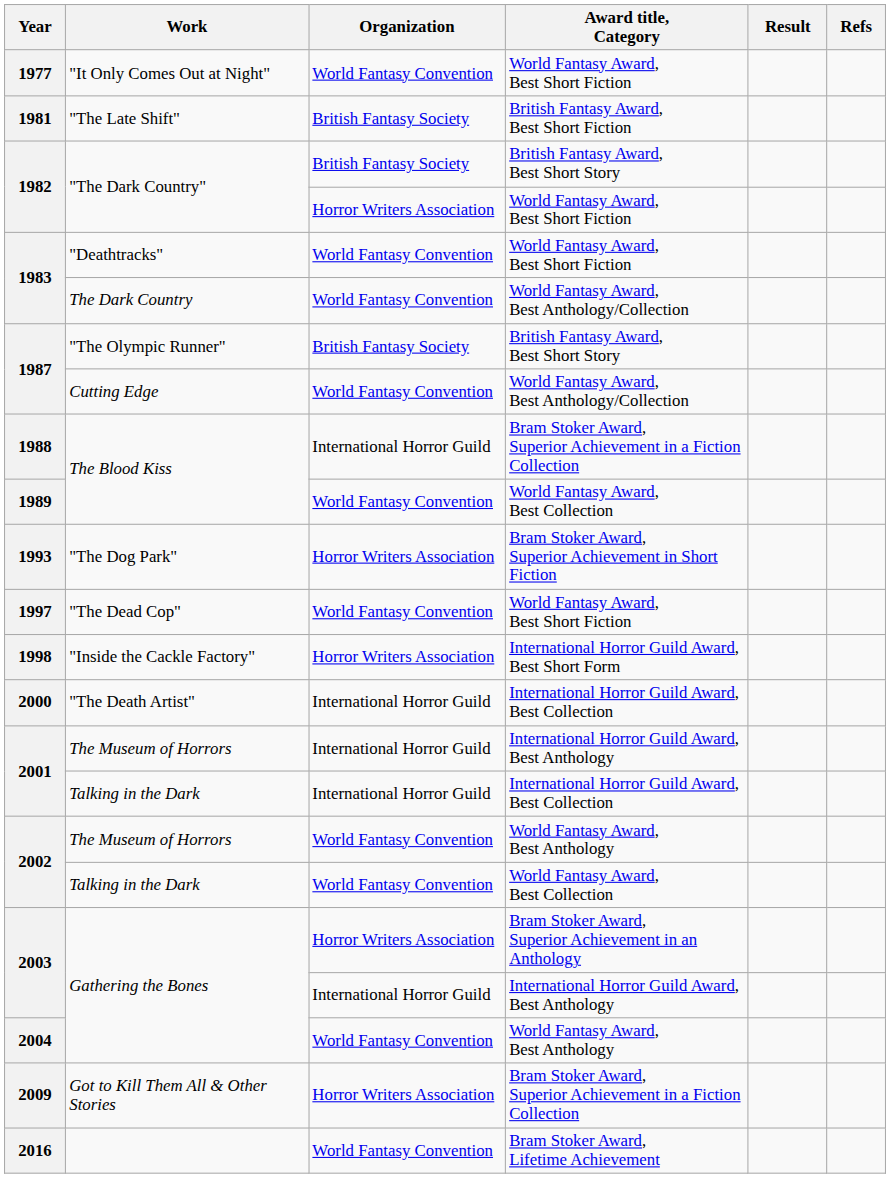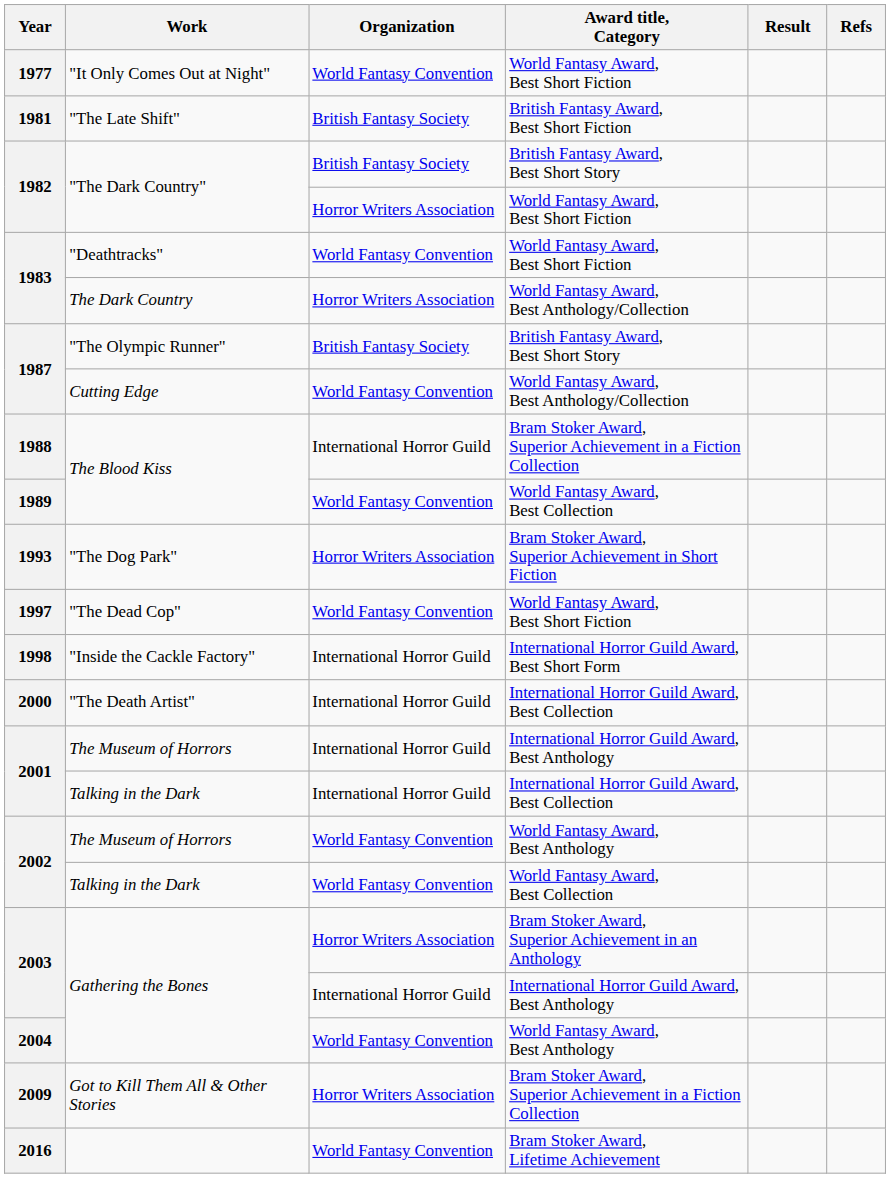 <table class="wikitable" style="width:95%;" cellpadding="5">
 <tr>
 <th scope="col" style="width:30px;">Year</th>
 <th scope="col" style="width:150px;">Work</th>
 <th scope="col" style="width:120px;">Organization</th>
 <th scope="col" style="width:150px;">Award title,<br>Category</th>
 <th scope="col" style="width:10px;">Result</th>
 <th scope="col" style="width:10px;">Refs</th>
 </tr>
 <tr>
 <th>1977</th>
 <td>"It Only Comes Out at Night"</td>
 <td><a href='#'>World Fantasy Convention</a></td>
 <td><a href='#'>World Fantasy Award</a>,<br>Best Short Fiction</td>
 <td></td>
 <td></td>
 </tr>
 <tr>
 <th>1981</th>
 <td>"The Late Shift"</td>
 <td><a href='#'>British Fantasy Society</a></td>
 <td><a href='#'>British Fantasy Award</a>,<br>Best Short Fiction</td>
 <td></td>
 <td></td>
 </tr>
 <tr>
 <th rowspan="2">1982</th>
 <td rowspan="2">"The Dark Country"</td>
 <td><a href='#'>British Fantasy Society</a></td>
 <td><a href='#'>British Fantasy Award</a>,<br>Best Short Story</td>
 <td></td>
 <td></td>
 </tr>
 <tr>
 <td><a href='#'>Horror Writers Association</a></td>
 <td><a href='#'>World Fantasy Award</a>,<br>Best Short Fiction</td>
 <td></td>
 <td></td>
 </tr>
 <tr>
 <th rowspan="2">1983</th>
 <td>"Deathtracks"</td>
 <td><a href='#'>World Fantasy Convention</a></td>
 <td><a href='#'>World Fantasy Award</a>,<br>Best Short Fiction</td>
 <td></td>
 <td></td>
 </tr>
 <tr>
 <td><em>The Dark Country</em></td>
-<td><a href='#'>World Fantasy Convention</a></td>
+<td><a href='#'>Horror Writers Association</a></td>
 <td><a href='#'>World Fantasy Award</a>,<br>Best Anthology/Collection</td>
 <td></td>
 <td></td>
 </tr>
 <tr>
 <th rowspan="2">1987</th>
 <td>"The Olympic Runner"</td>
 <td><a href='#'>British Fantasy Society</a></td>
 <td><a href='#'>British Fantasy Award</a>,<br>Best Short Story</td>
 <td></td>
 <td></td>
 </tr>
 <tr>
 <td><em>Cutting Edge</em></td>
 <td><a href='#'>World Fantasy Convention</a></td>
 <td><a href='#'>World Fantasy Award</a>,<br>Best Anthology/Collection</td>
 <td></td>
 <td></td>
 </tr>
 <tr>
 <th>1988</th>
 <td rowspan="2"><em>The Blood Kiss</em></td>
 <td>International Horror Guild</td>
 <td><a href='#'>Bram Stoker Award</a>,<br><a href='#'>Superior Achievement in a Fiction Collection</a></td>
 <td></td>
 <td></td>
 </tr>
 <tr>
 <th>1989</th>
 <td><a href='#'>World Fantasy Convention</a></td>
 <td><a href='#'>World Fantasy Award</a>,<br>Best Collection</td>
 <td></td>
 <td></td>
 </tr>
 <tr>
 <th>1993</th>
 <td>"The Dog Park"</td>
 <td><a href='#'>Horror Writers Association</a></td>
 <td><a href='#'>Bram Stoker Award</a>,<br><a href='#'>Superior Achievement in Short Fiction</a></td>
 <td></td>
 <td></td>
 </tr>
 <tr>
 <th>1997</th>
 <td>"The Dead Cop"</td>
 <td><a href='#'>World Fantasy Convention</a></td>
 <td><a href='#'>World Fantasy Award</a>,<br>Best Short Fiction</td>
 <td></td>
 <td></td>
 </tr>
 <tr>
 <th>1998</th>
 <td>"Inside the Cackle Factory"</td>
-<td><a href='#'>Horror Writers Association</a></td>
+<td>International Horror Guild</td>
 <td><a href='#'>International Horror Guild Award</a>,<br>Best Short Form</td>
 <td></td>
 <td></td>
 </tr>
 <tr>
 <th>2000</th>
 <td>"The Death Artist"</td>
 <td>International Horror Guild</td>
 <td><a href='#'>International Horror Guild Award</a>,<br>Best Collection</td>
 <td></td>
 <td></td>
 </tr>
 <tr>
 <th rowspan="2">2001</th>
 <td><em>The Museum of Horrors</em></td>
 <td>International Horror Guild</td>
 <td><a href='#'>International Horror Guild Award</a>,<br>Best Anthology</td>
 <td></td>
 <td></td>
 </tr>
 <tr>
 <td><em>Talking in the Dark</em></td>
 <td>International Horror Guild</td>
 <td><a href='#'>International Horror Guild Award</a>,<br>Best Collection</td>
 <td></td>
 <td></td>
 </tr>
 <tr>
 <th rowspan="2">2002</th>
 <td><em>The Museum of Horrors</em></td>
 <td><a href='#'>World Fantasy Convention</a></td>
 <td><a href='#'>World Fantasy Award</a>,<br>Best Anthology</td>
 <td></td>
 <td></td>
 </tr>
 <tr>
 <td><em>Talking in the Dark</em></td>
 <td><a href='#'>World Fantasy Convention</a></td>
 <td><a href='#'>World Fantasy Award</a>,<br>Best Collection</td>
 <td></td>
 <td></td>
 </tr>
 <tr>
 <th rowspan="2">2003</th>
 <td rowspan="3"><em>Gathering the Bones</em></td>
 <td><a href='#'>Horror Writers Association</a></td>
 <td><a href='#'>Bram Stoker Award</a>,<br><a href='#'>Superior Achievement in an Anthology</a></td>
 <td></td>
 <td></td>
 </tr>
 <tr>
 <td>International Horror Guild</td>
 <td><a href='#'>International Horror Guild Award</a>,<br>Best Anthology</td>
 <td></td>
 <td></td>
 </tr>
 <tr>
 <th>2004</th>
 <td><a href='#'>World Fantasy Convention</a></td>
 <td><a href='#'>World Fantasy Award</a>,<br>Best Anthology</td>
 <td></td>
 <td></td>
 </tr>
 <tr>
 <th>2009</th>
 <td><em>Got to Kill Them All & Other Stories</em></td>
 <td><a href='#'>Horror Writers Association</a></td>
 <td><a href='#'>Bram Stoker Award</a>,<br><a href='#'>Superior Achievement in a Fiction Collection</a></td>
 <td></td>
 <td></td>
 </tr>
 <tr>
 <th>2016</th>
 <td> </td>
 <td><a href='#'>World Fantasy Convention</a></td>
 <td><a href='#'>Bram Stoker Award</a>,<br><a href='#'>Lifetime Achievement</a></td>
 <td></td>
 <td></td>
 </tr>
 </table>
